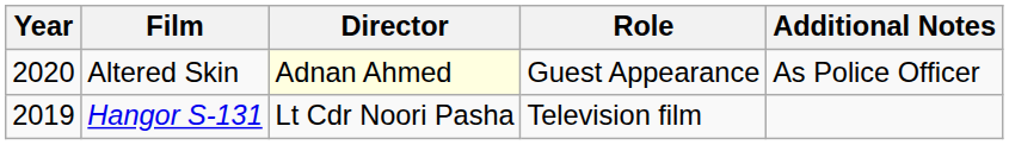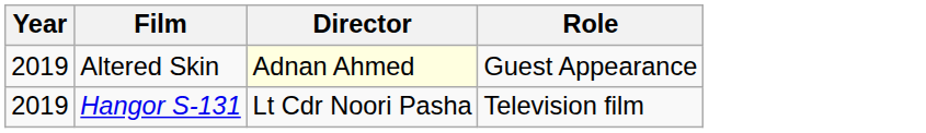 <table class="wikitable">
 <tr>
 <th>Year</th>
 <th>Film</th>
 <th>Director</th>
 <th>Role</th>
-<th>Additional Notes</th>
 </tr>
 <tr>
-<td>2020</td>
+<td>2019</td>
 <td>Altered Skin</td>
 <td style="background: lightyellow;">Adnan Ahmed</td>
 <td>Guest Appearance</td>
-<td>As Police Officer</td>
 </tr>
 <tr>
 <td>2019</td>
 <td><em><a href='#'>Hangor S-131</a></em></td>
 <td>Lt Cdr Noori Pasha</td>
 <td>Television film</td>
-<td></td>
 </tr>
 </table>
